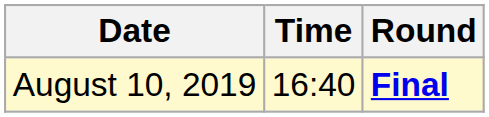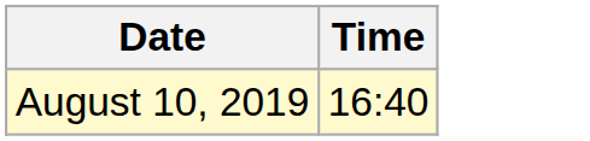 <table class="wikitable">
 <tr>
 <th>Date</th>
 <th>Time</th>
-<th>Round</th>
 </tr>
 <tr style=background:lemonchiffon>
 <td>August 10, 2019</td>
 <td>16:40</td>
-<td><strong><a href='#'>Final</a></strong></td>
 </tr>
 </table>
